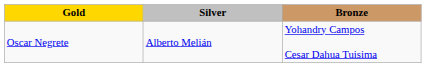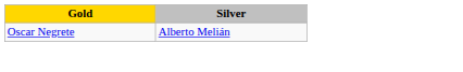 <table class="wikitable" style="text-align:left">
 <tr align="center">
 <td width=200 bgcolor=gold><strong>Gold</strong></td>
 <td width=200 bgcolor=silver><strong>Silver</strong></td>
-<td width=200 bgcolor=CC9966><strong>Bronze</strong></td>
 </tr>
 <tr>
 <td><a href='#'>Oscar Negrete</a><br></td>
 <td><a href='#'>Alberto Melián</a><br></td>
-<td><a href='#'>Yohandry Campos</a><br><br><a href='#'>Cesar Dahua Tuisima</a><br></td>
 </tr>
 </table>
